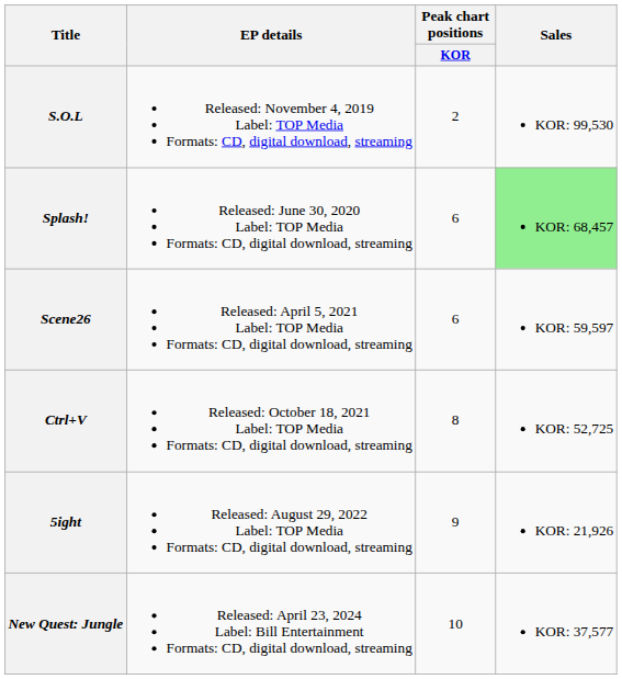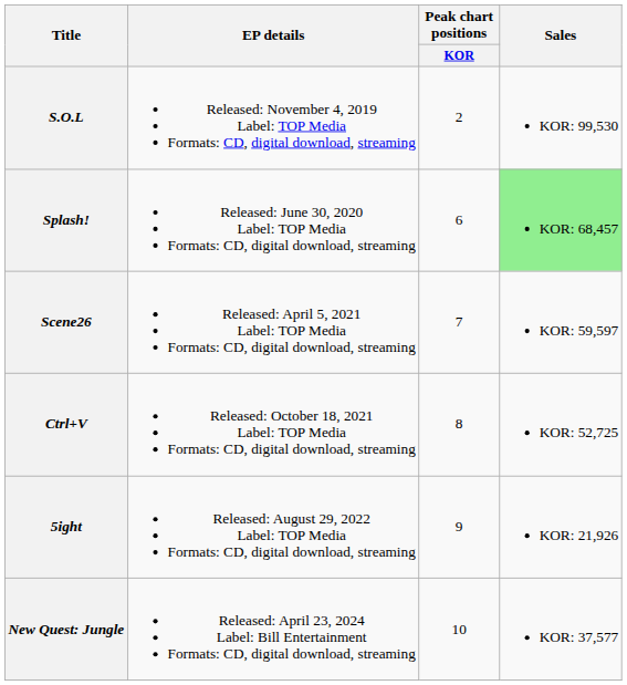 <table class="wikitable plainrowheaders" style="text-align:center;">
 <tr>
 <th scope="col" rowspan="2">Title</th>
 <th scope="col" rowspan="2">EP details</th>
 <th scope="col" colspan="1" style="width:5em;">Peak chart positions</th>
 <th scope="col" rowspan="2">Sales</th>
 </tr>
 <tr>
 <th scope="col" style="width:2.8em;font-size:90%;"><a href='#'>KOR</a><br></th>
 </tr>
 <tr>
 <th scope="row"><em>S.O.L</em></th>
 <td><br><ul><li>Released: November 4, 2019</li><li>Label: <a href='#'>TOP Media</a></li><li>Formats: <a href='#'>CD</a>, <a href='#'>digital download</a>, <a href='#'>streaming</a></li></ul></td>
 <td>2</td>
 <td><br><ul><li>KOR: 99,530</li></ul></td>
 </tr>
 <tr>
 <th scope="row"><em>Splash!</em></th>
 <td><br><ul><li>Released: June 30, 2020</li><li>Label: TOP Media</li><li>Formats: CD, digital download, streaming</li></ul></td>
 <td>6</td>
 <td style="background: lightgreen;"><br><ul><li>KOR: 68,457</li></ul></td>
 </tr>
 <tr>
 <th scope="row"><em>Scene26</em></th>
 <td><br><ul><li>Released: April 5, 2021</li><li>Label: TOP Media</li><li>Formats: CD, digital download, streaming</li></ul></td>
-<td>6</td>
+<td>7</td>
 <td><br><ul><li>KOR: 59,597</li></ul></td>
 </tr>
 <tr>
 <th scope="row"><em>Ctrl+V</em></th>
 <td><br><ul><li>Released: October 18, 2021</li><li>Label: TOP Media</li><li>Formats: CD, digital download, streaming</li></ul></td>
 <td>8</td>
 <td><br><ul><li>KOR: 52,725</li></ul></td>
 </tr>
 <tr>
 <th scope="row"><em>5ight</em></th>
 <td><br><ul><li>Released: August 29, 2022</li><li>Label: TOP Media</li><li>Formats: CD, digital download, streaming</li></ul></td>
 <td>9</td>
 <td><br><ul><li>KOR: 21,926</li></ul></td>
 </tr>
 <tr>
 <th scope="row"><em>New Quest: Jungle</em></th>
 <td><br><ul><li>Released: April 23, 2024</li><li>Label: Bill Entertainment</li><li>Formats: CD, digital download, streaming</li></ul></td>
 <td>10</td>
 <td><br><ul><li>KOR: 37,577</li></ul></td>
 </tr>
 </table>
